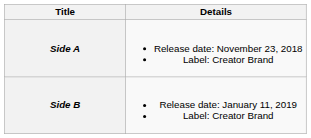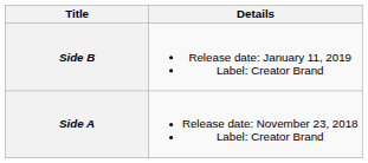 <table class="wikitable plainrowheaders" style="text-align:center;">
 <tr>
 <th style="width:12em;">Title</th>
 <th style="width:18em;">Details</th>
 </tr>
 <tr>
+<th scope="row"><em>Side B</em></th>
+<td><br><ul><li>Release date: January 11, 2019</li><li>Label: Creator Brand</li></ul></td>
+</tr>
+<tr>
 <th scope="row"><em>Side A</em></th>
 <td><br><ul><li>Release date: November 23, 2018</li><li>Label: Creator Brand</li></ul></td>
 </tr>
-<tr>
-<th scope="row"><em>Side B</em></th>
-<td><br><ul><li>Release date: January 11, 2019</li><li>Label: Creator Brand</li></ul></td>
-</tr>
 </table>
